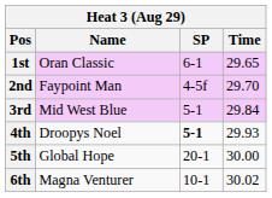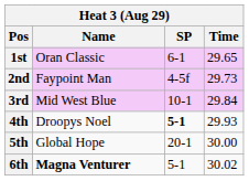 <table class="wikitable">
 <tr>
 <th colspan="6">Heat 3 (Aug 29)</th>
 </tr>
 <tr>
 <th width=20>Pos</th>
 <th width=150>Name</th>
 <th width=40>SP</th>
 <th width=40>Time</th>
 </tr>
 <tr style="background: #f4caf9;">
 <th>1st</th>
 <td>Oran Classic</td>
 <td>6-1</td>
 <td>29.65</td>
 </tr>
 <tr style="background: #f4caf9;">
 <th>2nd</th>
 <td>Faypoint Man</td>
 <td>4-5f</td>
-<td>29.70</td>
+<td>29.73</td>
 </tr>
 <tr style="background: #f4caf9;">
 <th>3rd</th>
 <td>Mid West Blue</td>
-<td>5-1</td>
+<td>10-1</td>
 <td>29.84</td>
 </tr>
 <tr>
 <th>4th</th>
 <td>Droopys Noel</td>
 <td><strong>5-1</strong></td>
 <td>29.93</td>
 </tr>
 <tr>
 <th>5th</th>
 <td>Global Hope</td>
 <td>20-1</td>
 <td>30.00</td>
 </tr>
 <tr>
 <th>6th</th>
-<td>Magna Venturer</td>
-<td>10-1</td>
+<td><strong>Magna Venturer</strong></td>
+<td>5-1</td>
 <td>30.02</td>
 </tr>
 </table>
